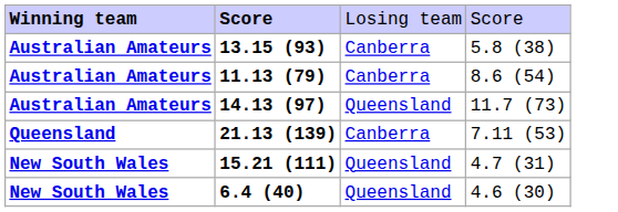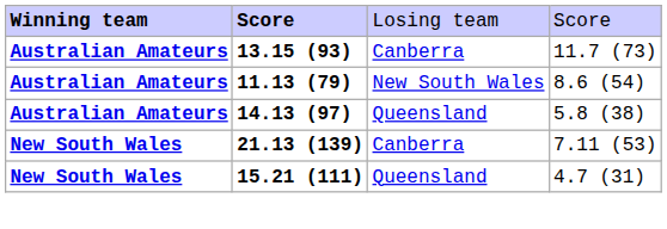 <table class="wikitable">
 <tr bgcolor="#CCCCFF">
 <td><strong>Winning team</strong></td>
 <td><strong>Score</strong></td>
 <td>Losing team</td>
 <td>Score</td>
 </tr>
 <tr bgcolor="#FFFFFF">
 <td><strong><a href='#'>Australian Amateurs</a></strong></td>
 <td><strong>13.15 (93)</strong></td>
 <td><a href='#'>Canberra</a></td>
-<td>5.8 (38)</td>
+<td>11.7 (73)</td>
 </tr>
 <tr bgcolor="#FFFFFF">
 <td><strong><a href='#'>Australian Amateurs</a></strong></td>
 <td><strong>11.13 (79)</strong></td>
-<td><a href='#'>Canberra</a></td>
+<td><a href='#'>New South Wales</a></td>
 <td>8.6 (54)</td>
 </tr>
 <tr bgcolor="#FFFFFF">
 <td><strong><a href='#'>Australian Amateurs</a></strong></td>
 <td><strong>14.13 (97)</strong></td>
 <td><a href='#'>Queensland</a></td>
-<td>11.7 (73)</td>
+<td>5.8 (38)</td>
 </tr>
 <tr bgcolor="#FFFFFF">
-<td><strong><a href='#'>Queensland</a></strong></td>
+<td><strong><a href='#'>New South Wales</a></strong></td>
 <td><strong>21.13 (139)</strong></td>
 <td><a href='#'>Canberra</a></td>
 <td>7.11 (53)</td>
 </tr>
 <tr bgcolor="#FFFFFF">
 <td><strong><a href='#'>New South Wales</a></strong></td>
 <td><strong>15.21 (111)</strong></td>
 <td><a href='#'>Queensland</a></td>
 <td>4.7 (31)</td>
 </tr>
-<tr bgcolor="#FFFFFF">
-<td><strong><a href='#'>New South Wales</a></strong></td>
-<td><strong>6.4 (40)</strong></td>
-<td><a href='#'>Queensland</a></td>
-<td>4.6 (30)</td>
-</tr>
 </table>
